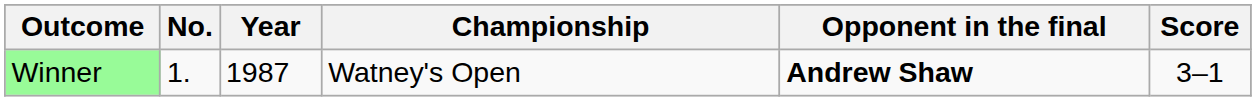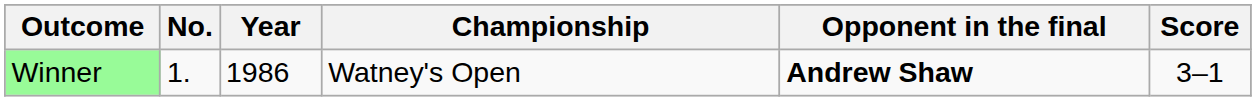 <table class="wikitable">
 <tr>
 <th width="80">Outcome</th>
 <th width="20">No.</th>
 <th width="50">Year</th>
 <th style="width:250px;">Championship</th>
 <th style="width:200px;">Opponent in the final</th>
 <th style="width:50px;">Score</th>
 </tr>
 <tr>
 <td style="background:#98FB98">Winner</td>
 <td>1.</td>
-<td>1987</td>
+<td>1986</td>
 <td>Watney's Open</td>
 <td><strong> Andrew Shaw</strong></td>
 <td align=center>3–1</td>
 </tr>
 </table>
